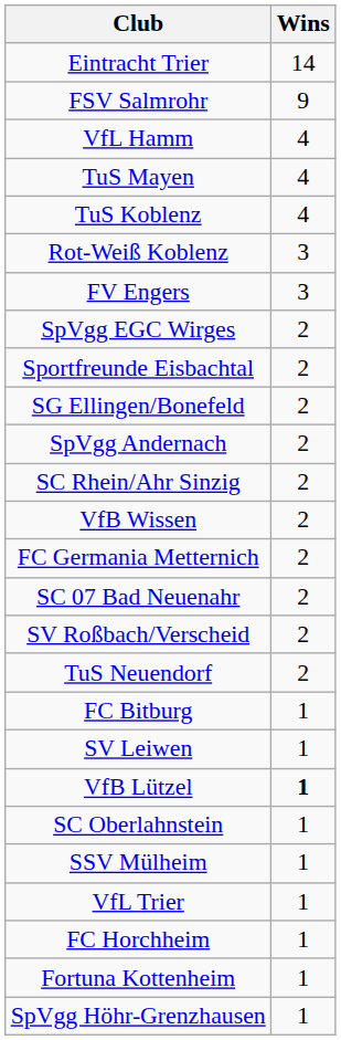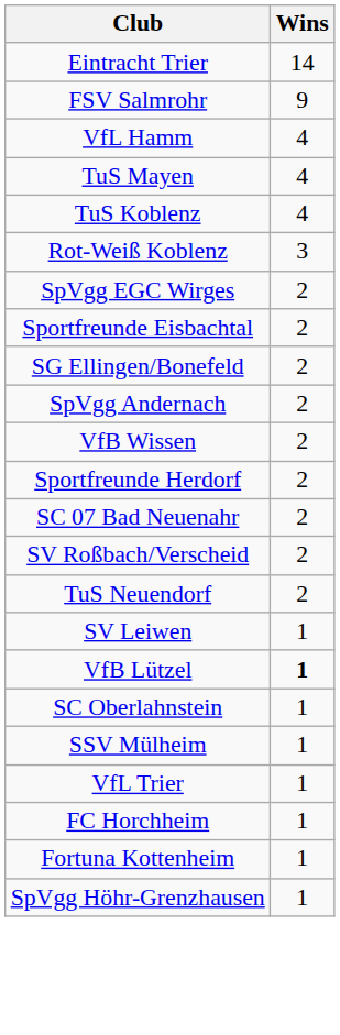 <table class="wikitable">
 <tr>
 <th>Club</th>
 <th>Wins</th>
 </tr>
 <tr align="center">
 <td><a href='#'>Eintracht Trier</a></td>
 <td>14</td>
 </tr>
 <tr align="center">
 <td><a href='#'>FSV Salmrohr</a></td>
 <td>9</td>
 </tr>
 <tr align="center">
 <td><a href='#'>VfL Hamm</a></td>
 <td>4</td>
 </tr>
 <tr align="center">
 <td><a href='#'>TuS Mayen</a></td>
 <td>4</td>
 </tr>
 <tr align="center">
 <td><a href='#'>TuS Koblenz</a></td>
 <td>4</td>
 </tr>
 <tr align="center">
 <td><a href='#'>Rot-Weiß Koblenz</a></td>
 <td>3</td>
 </tr>
 <tr align="center">
-<td><a href='#'>FV Engers</a></td>
-<td>3</td>
-</tr>
-<tr align="center">
 <td><a href='#'>SpVgg EGC Wirges</a></td>
 <td>2</td>
 </tr>
 <tr align="center">
 <td><a href='#'>Sportfreunde Eisbachtal</a></td>
 <td>2</td>
 </tr>
 <tr align="center">
 <td><a href='#'>SG Ellingen/Bonefeld</a></td>
 <td>2</td>
 </tr>
 <tr align="center">
 <td><a href='#'>SpVgg Andernach</a></td>
 <td>2</td>
 </tr>
 <tr align="center">
-<td><a href='#'>SC Rhein/Ahr Sinzig</a></td>
-<td>2</td>
-</tr>
-<tr align="center">
 <td><a href='#'>VfB Wissen</a></td>
 <td>2</td>
 </tr>
 <tr align="center">
-<td><a href='#'>FC Germania Metternich</a></td>
+<td><a href='#'>Sportfreunde Herdorf</a></td>
 <td>2</td>
 </tr>
 <tr align="center">
 <td><a href='#'>SC 07 Bad Neuenahr</a></td>
 <td>2</td>
 </tr>
 <tr align="center">
 <td><a href='#'>SV Roßbach/Verscheid</a></td>
 <td>2</td>
 </tr>
 <tr align="center">
 <td><a href='#'>TuS Neuendorf</a></td>
 <td>2</td>
-</tr>
-<tr align="center">
-<td><a href='#'>FC Bitburg</a></td>
-<td>1</td>
 </tr>
 <tr align="center">
 <td><a href='#'>SV Leiwen</a></td>
 <td>1</td>
 </tr>
 <tr align="center">
 <td><a href='#'>VfB Lützel</a></td>
 <td><strong>1</strong></td>
 </tr>
 <tr align="center">
 <td><a href='#'>SC Oberlahnstein</a></td>
 <td>1</td>
 </tr>
 <tr align="center">
 <td><a href='#'>SSV Mülheim</a></td>
 <td>1</td>
 </tr>
 <tr align="center">
 <td><a href='#'>VfL Trier</a></td>
 <td>1</td>
 </tr>
 <tr align="center">
 <td><a href='#'>FC Horchheim</a></td>
 <td>1</td>
 </tr>
 <tr align="center">
 <td><a href='#'>Fortuna Kottenheim</a></td>
 <td>1</td>
 </tr>
 <tr align="center">
 <td><a href='#'>SpVgg Höhr-Grenzhausen</a></td>
 <td>1</td>
 </tr>
 </table>
